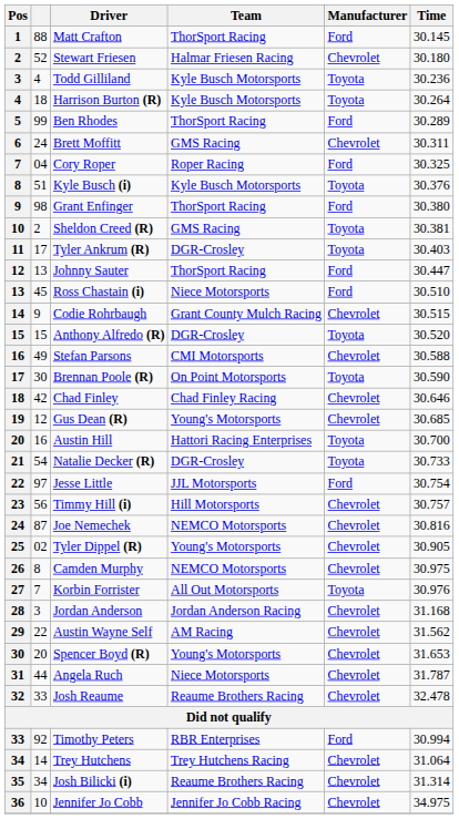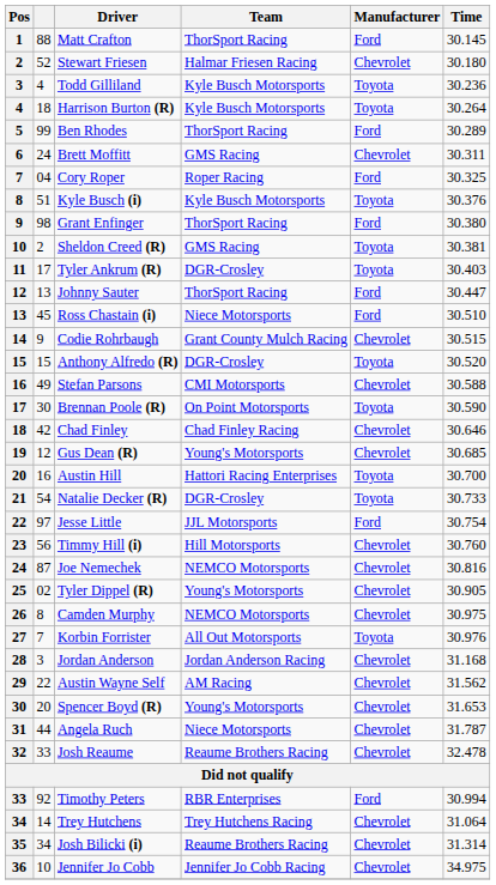 <table class="wikitable" style="font-size:98%">
 <tr>
 <th>Pos</th>
 <th></th>
 <th>Driver</th>
 <th>Team</th>
 <th>Manufacturer</th>
 <th>Time</th>
 </tr>
 <tr>
 <th>1</th>
 <td>88</td>
 <td><a href='#'>Matt Crafton</a></td>
 <td><a href='#'>ThorSport Racing</a></td>
 <td><a href='#'>Ford</a></td>
 <td>30.145</td>
 </tr>
 <tr>
 <th>2</th>
 <td>52</td>
 <td><a href='#'>Stewart Friesen</a></td>
 <td><a href='#'>Halmar Friesen Racing</a></td>
 <td><a href='#'>Chevrolet</a></td>
 <td>30.180</td>
 </tr>
 <tr>
 <th>3</th>
 <td>4</td>
 <td><a href='#'>Todd Gilliland</a></td>
 <td><a href='#'>Kyle Busch Motorsports</a></td>
 <td><a href='#'>Toyota</a></td>
 <td>30.236</td>
 </tr>
 <tr>
 <th>4</th>
 <td>18</td>
 <td><a href='#'>Harrison Burton</a> <strong>(R)</strong></td>
 <td><a href='#'>Kyle Busch Motorsports</a></td>
 <td><a href='#'>Toyota</a></td>
 <td>30.264</td>
 </tr>
 <tr>
 <th>5</th>
 <td>99</td>
 <td><a href='#'>Ben Rhodes</a></td>
 <td><a href='#'>ThorSport Racing</a></td>
 <td><a href='#'>Ford</a></td>
 <td>30.289</td>
 </tr>
 <tr>
 <th>6</th>
 <td>24</td>
 <td><a href='#'>Brett Moffitt</a></td>
 <td><a href='#'>GMS Racing</a></td>
 <td><a href='#'>Chevrolet</a></td>
 <td>30.311</td>
 </tr>
 <tr>
 <th>7</th>
 <td>04</td>
 <td><a href='#'>Cory Roper</a></td>
 <td><a href='#'>Roper Racing</a></td>
 <td><a href='#'>Ford</a></td>
 <td>30.325</td>
 </tr>
 <tr>
 <th>8</th>
 <td>51</td>
 <td><a href='#'>Kyle Busch</a> <strong>(i)</strong></td>
 <td><a href='#'>Kyle Busch Motorsports</a></td>
 <td><a href='#'>Toyota</a></td>
 <td>30.376</td>
 </tr>
 <tr>
 <th>9</th>
 <td>98</td>
 <td><a href='#'>Grant Enfinger</a></td>
 <td><a href='#'>ThorSport Racing</a></td>
 <td><a href='#'>Ford</a></td>
 <td>30.380</td>
 </tr>
 <tr>
 <th>10</th>
 <td>2</td>
 <td><a href='#'>Sheldon Creed</a> <strong>(R)</strong></td>
 <td><a href='#'>GMS Racing</a></td>
 <td><a href='#'>Toyota</a></td>
 <td>30.381</td>
 </tr>
 <tr>
 <th>11</th>
 <td>17</td>
 <td><a href='#'>Tyler Ankrum</a> <strong>(R)</strong></td>
 <td><a href='#'>DGR-Crosley</a></td>
 <td><a href='#'>Toyota</a></td>
 <td>30.403</td>
 </tr>
 <tr>
 <th>12</th>
 <td>13</td>
 <td><a href='#'>Johnny Sauter</a></td>
 <td><a href='#'>ThorSport Racing</a></td>
 <td><a href='#'>Ford</a></td>
 <td>30.447</td>
 </tr>
 <tr>
 <th>13</th>
 <td>45</td>
 <td><a href='#'>Ross Chastain</a> <strong>(i)</strong></td>
 <td><a href='#'>Niece Motorsports</a></td>
 <td><a href='#'>Ford</a></td>
 <td>30.510</td>
 </tr>
 <tr>
 <th>14</th>
 <td>9</td>
 <td><a href='#'>Codie Rohrbaugh</a></td>
 <td><a href='#'>Grant County Mulch Racing</a></td>
 <td><a href='#'>Chevrolet</a></td>
 <td>30.515</td>
 </tr>
 <tr>
 <th>15</th>
 <td>15</td>
 <td><a href='#'>Anthony Alfredo</a> <strong>(R)</strong></td>
 <td><a href='#'>DGR-Crosley</a></td>
 <td><a href='#'>Toyota</a></td>
 <td>30.520</td>
 </tr>
 <tr>
 <th>16</th>
 <td>49</td>
 <td><a href='#'>Stefan Parsons</a></td>
 <td><a href='#'>CMI Motorsports</a></td>
 <td><a href='#'>Chevrolet</a></td>
 <td>30.588</td>
 </tr>
 <tr>
 <th>17</th>
 <td>30</td>
 <td><a href='#'>Brennan Poole</a> <strong>(R)</strong></td>
 <td><a href='#'>On Point Motorsports</a></td>
 <td><a href='#'>Toyota</a></td>
 <td>30.590</td>
 </tr>
 <tr>
 <th>18</th>
 <td>42</td>
 <td><a href='#'>Chad Finley</a></td>
 <td><a href='#'>Chad Finley Racing</a></td>
 <td><a href='#'>Chevrolet</a></td>
 <td>30.646</td>
 </tr>
 <tr>
 <th>19</th>
 <td>12</td>
 <td><a href='#'>Gus Dean</a> <strong>(R)</strong></td>
 <td><a href='#'>Young's Motorsports</a></td>
 <td><a href='#'>Chevrolet</a></td>
 <td>30.685</td>
 </tr>
 <tr>
 <th>20</th>
 <td>16</td>
 <td><a href='#'>Austin Hill</a></td>
 <td><a href='#'>Hattori Racing Enterprises</a></td>
 <td><a href='#'>Toyota</a></td>
 <td>30.700</td>
 </tr>
 <tr>
 <th>21</th>
 <td>54</td>
 <td><a href='#'>Natalie Decker</a> <strong>(R)</strong></td>
 <td><a href='#'>DGR-Crosley</a></td>
 <td><a href='#'>Toyota</a></td>
 <td>30.733</td>
 </tr>
 <tr>
 <th>22</th>
 <td>97</td>
 <td><a href='#'>Jesse Little</a></td>
 <td><a href='#'>JJL Motorsports</a></td>
 <td><a href='#'>Ford</a></td>
 <td>30.754</td>
 </tr>
 <tr>
 <th>23</th>
 <td>56</td>
 <td><a href='#'>Timmy Hill</a> <strong>(i)</strong></td>
 <td><a href='#'>Hill Motorsports</a></td>
 <td><a href='#'>Chevrolet</a></td>
-<td>30.757</td>
+<td>30.760</td>
 </tr>
 <tr>
 <th>24</th>
 <td>87</td>
 <td><a href='#'>Joe Nemechek</a></td>
 <td><a href='#'>NEMCO Motorsports</a></td>
 <td><a href='#'>Chevrolet</a></td>
 <td>30.816</td>
 </tr>
 <tr>
 <th>25</th>
 <td>02</td>
 <td><a href='#'>Tyler Dippel</a> <strong>(R)</strong></td>
 <td><a href='#'>Young's Motorsports</a></td>
 <td><a href='#'>Chevrolet</a></td>
 <td>30.905</td>
 </tr>
 <tr>
 <th>26</th>
 <td>8</td>
 <td><a href='#'>Camden Murphy</a></td>
 <td><a href='#'>NEMCO Motorsports</a></td>
 <td><a href='#'>Chevrolet</a></td>
 <td>30.975</td>
 </tr>
 <tr>
 <th>27</th>
 <td>7</td>
 <td><a href='#'>Korbin Forrister</a></td>
 <td><a href='#'>All Out Motorsports</a></td>
 <td><a href='#'>Toyota</a></td>
 <td>30.976</td>
 </tr>
 <tr>
 <th>28</th>
 <td>3</td>
 <td><a href='#'>Jordan Anderson</a></td>
 <td><a href='#'>Jordan Anderson Racing</a></td>
 <td><a href='#'>Chevrolet</a></td>
 <td>31.168</td>
 </tr>
 <tr>
 <th>29</th>
 <td>22</td>
 <td><a href='#'>Austin Wayne Self</a></td>
 <td><a href='#'>AM Racing</a></td>
 <td><a href='#'>Chevrolet</a></td>
 <td>31.562</td>
 </tr>
 <tr>
 <th>30</th>
 <td>20</td>
 <td><a href='#'>Spencer Boyd</a> <strong>(R)</strong></td>
 <td><a href='#'>Young's Motorsports</a></td>
 <td><a href='#'>Chevrolet</a></td>
 <td>31.653</td>
 </tr>
 <tr>
 <th>31</th>
 <td>44</td>
 <td><a href='#'>Angela Ruch</a></td>
 <td><a href='#'>Niece Motorsports</a></td>
 <td><a href='#'>Chevrolet</a></td>
 <td>31.787</td>
 </tr>
 <tr>
 <th>32</th>
 <td>33</td>
 <td><a href='#'>Josh Reaume</a></td>
 <td><a href='#'>Reaume Brothers Racing</a></td>
 <td><a href='#'>Chevrolet</a></td>
 <td>32.478</td>
 </tr>
 <tr>
 <th colspan="7">Did not qualify</th>
 </tr>
 <tr>
 <th>33</th>
 <td>92</td>
 <td><a href='#'>Timothy Peters</a></td>
 <td><a href='#'>RBR Enterprises</a></td>
 <td><a href='#'>Ford</a></td>
 <td>30.994</td>
 </tr>
 <tr>
 <th>34</th>
 <td>14</td>
 <td><a href='#'>Trey Hutchens</a></td>
 <td><a href='#'>Trey Hutchens Racing</a></td>
 <td><a href='#'>Chevrolet</a></td>
 <td>31.064</td>
 </tr>
 <tr>
 <th>35</th>
 <td>34</td>
 <td><a href='#'>Josh Bilicki</a> <strong>(i)</strong></td>
 <td><a href='#'>Reaume Brothers Racing</a></td>
 <td><a href='#'>Chevrolet</a></td>
 <td>31.314</td>
 </tr>
 <tr>
 <th>36</th>
 <td>10</td>
 <td><a href='#'>Jennifer Jo Cobb</a></td>
 <td><a href='#'>Jennifer Jo Cobb Racing</a></td>
 <td><a href='#'>Chevrolet</a></td>
 <td>34.975</td>
 </tr>
 <tr>
 </tr>
 </table>
